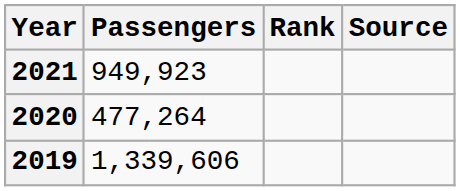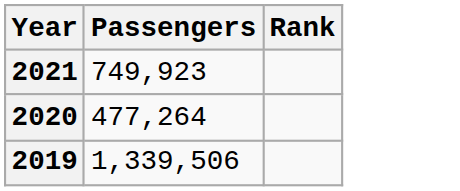 <table class="wikitable sortable">
 <tr>
 <th>Year</th>
 <th>Passengers</th>
 <th>Rank</th>
-<th>Source</th>
 </tr>
 <tr>
 <th>2021</th>
-<td>949,923 </td>
-<td></td>
+<td>749,923 </td>
 <td></td>
 </tr>
 <tr>
 <th>2020</th>
 <td>477,264 </td>
 <td></td>
-<td></td>
 </tr>
 <tr>
 <th>2019</th>
-<td>1,339,606</td>
-<td></td>
+<td>1,339,506</td>
 <td></td>
 </tr>
 </table>
